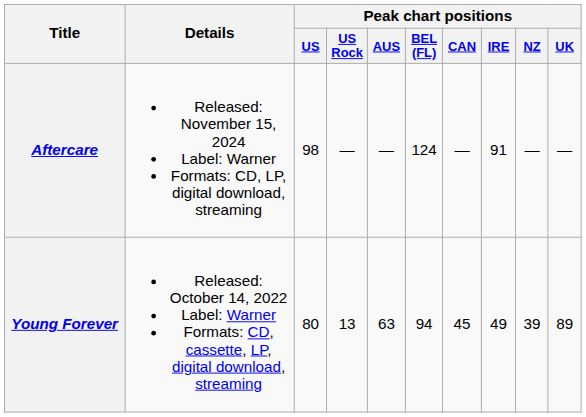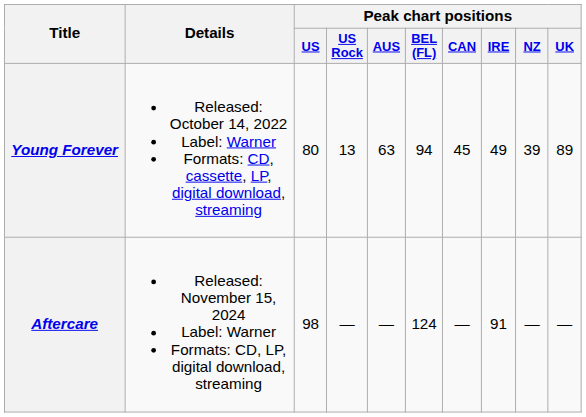 <table class="wikitable plainrowheaders" style="text-align:center;">
 <tr>
 <th scope="col" rowspan="2" style="width:12em;">Title</th>
 <th scope="col" rowspan="2" style="width:16em;">Details</th>
 <th scope="col" colspan="8">Peak chart positions</th>
 </tr>
 <tr>
 <th scope="col" style="width:3em;font-size:85%;"><a href='#'>US</a><br></th>
 <th scope="col" style="width:3em;font-size:85%;"><a href='#'>US Rock</a><br></th>
 <th scope="col" style="width:3em;font-size:85%;"><a href='#'>AUS</a><br></th>
 <th scope="col" style="width:3em;font-size:85%;"><a href='#'>BEL<br>(FL)</a><br></th>
 <th scope="col" style="width:3em;font-size:85%;"><a href='#'>CAN</a><br></th>
 <th scope="col" style="width:3em;font-size:85%;"><a href='#'>IRE</a><br></th>
 <th scope="col" style="width:3em;font-size:85%;"><a href='#'>NZ</a><br></th>
 <th scope="col" style="width:3em;font-size:85%;"><a href='#'>UK</a><br></th>
 </tr>
 <tr>
+<th scope="row"><em><a href='#'>Young Forever</a></em></th>
+<td><br><ul><li>Released: October 14, 2022</li><li>Label: <a href='#'>Warner</a></li><li>Formats: <a href='#'>CD</a>, <a href='#'>cassette</a>, <a href='#'>LP</a>, <a href='#'>digital download</a>, <a href='#'>streaming</a></li></ul></td>
+<td>80</td>
+<td>13</td>
+<td>63</td>
+<td>94</td>
+<td>45</td>
+<td>49</td>
+<td>39</td>
+<td>89</td>
+</tr>
+<tr>
 <th scope="row"><em><a href='#'>Aftercare</a></em></th>
 <td><br><ul><li>Released: November 15, 2024</li><li>Label: Warner</li><li>Formats: CD, LP, digital download, streaming</li></ul></td>
 <td>98</td>
 <td>—</td>
 <td>—</td>
 <td>124</td>
 <td>—</td>
 <td>91</td>
 <td>—</td>
 <td>—</td>
 </tr>
-<tr>
-<th scope="row"><em><a href='#'>Young Forever</a></em></th>
-<td><br><ul><li>Released: October 14, 2022</li><li>Label: <a href='#'>Warner</a></li><li>Formats: <a href='#'>CD</a>, <a href='#'>cassette</a>, <a href='#'>LP</a>, <a href='#'>digital download</a>, <a href='#'>streaming</a></li></ul></td>
-<td>80</td>
-<td>13</td>
-<td>63</td>
-<td>94</td>
-<td>45</td>
-<td>49</td>
-<td>39</td>
-<td>89</td>
-</tr>
 </table>
